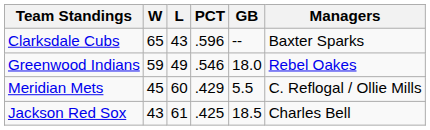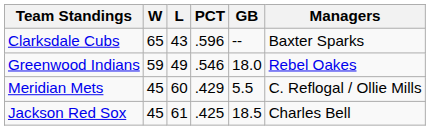 <table class="wikitable">
 <tr>
 <th>Team Standings</th>
 <th>W</th>
 <th>L</th>
 <th>PCT</th>
 <th>GB</th>
 <th>Managers</th>
 </tr>
 <tr>
 <td><a href='#'>Clarksdale Cubs</a></td>
 <td>65</td>
 <td>43</td>
 <td>.596</td>
 <td>--</td>
 <td>Baxter Sparks</td>
 </tr>
 <tr>
 <td><a href='#'>Greenwood Indians</a></td>
 <td>59</td>
 <td>49</td>
 <td>.546</td>
 <td>18.0</td>
 <td><a href='#'>Rebel Oakes</a></td>
 </tr>
 <tr>
 <td><a href='#'>Meridian Mets</a></td>
 <td>45</td>
 <td>60</td>
 <td>.429</td>
 <td>5.5</td>
 <td>C. Reflogal / Ollie Mills</td>
 </tr>
 <tr>
 <td><a href='#'>Jackson Red Sox</a></td>
-<td>43</td>
+<td>45</td>
 <td>61</td>
 <td>.425</td>
 <td>18.5</td>
 <td>Charles Bell</td>
 </tr>
 </table>
